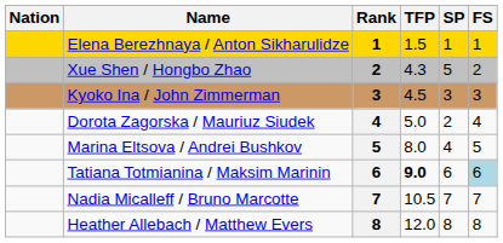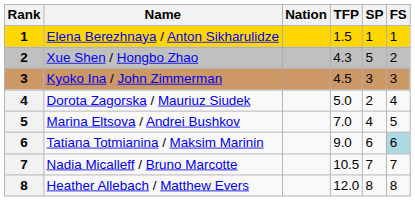 <table class="wikitable">
 <tr>
+<th>Rank</th>
+<th>Name</th>
 <th>Nation</th>
-<th>Name</th>
-<th>Rank</th>
 <th>TFP</th>
 <th>SP</th>
 <th>FS</th>
 </tr>
 <tr bgcolor="gold">
+<td align="center"><strong>1</strong></td>
+<td><a href='#'>Elena Berezhnaya</a> / <a href='#'>Anton Sikharulidze</a></td>
 <td></td>
-<td><a href='#'>Elena Berezhnaya</a> / <a href='#'>Anton Sikharulidze</a></td>
-<td align="center"><strong>1</strong></td>
 <td>1.5</td>
 <td>1</td>
 <td>1</td>
 </tr>
 <tr bgcolor="silver">
+<td align="center"><strong>2</strong></td>
+<td><a href='#'>Xue Shen</a> / <a href='#'>Hongbo Zhao</a></td>
 <td></td>
-<td><a href='#'>Xue Shen</a> / <a href='#'>Hongbo Zhao</a></td>
-<td align="center"><strong>2</strong></td>
 <td>4.3</td>
 <td>5</td>
 <td>2</td>
 </tr>
 <tr bgcolor="cc9966">
+<td align="center"><strong>3</strong></td>
+<td><a href='#'>Kyoko Ina</a> / <a href='#'>John Zimmerman</a></td>
 <td></td>
-<td><a href='#'>Kyoko Ina</a> / <a href='#'>John Zimmerman</a></td>
-<td align="center"><strong>3</strong></td>
 <td>4.5</td>
 <td>3</td>
 <td>3</td>
 </tr>
 <tr>
+<th>4</th>
+<td><a href='#'>Dorota Zagorska</a> / <a href='#'>Mauriuz Siudek</a></td>
 <td></td>
-<td><a href='#'>Dorota Zagorska</a> / <a href='#'>Mauriuz Siudek</a></td>
-<th>4</th>
 <td>5.0</td>
 <td>2</td>
 <td>4</td>
 </tr>
 <tr>
+<th>5</th>
+<td><a href='#'>Marina Eltsova</a> / <a href='#'>Andrei Bushkov</a></td>
 <td></td>
-<td><a href='#'>Marina Eltsova</a> / <a href='#'>Andrei Bushkov</a></td>
-<th>5</th>
-<td>8.0</td>
+<td>7.0</td>
 <td>4</td>
 <td>5</td>
 </tr>
 <tr>
+<th>6</th>
+<td><a href='#'>Tatiana Totmianina</a> / <a href='#'>Maksim Marinin</a></td>
 <td></td>
-<td><a href='#'>Tatiana Totmianina</a> / <a href='#'>Maksim Marinin</a></td>
-<th>6</th>
-<td><strong>9.0</strong></td>
+<td>9.0</td>
 <td>6</td>
 <td style="background: lightblue;">6</td>
 </tr>
 <tr>
+<th>7</th>
+<td><a href='#'>Nadia Micalleff</a> / <a href='#'>Bruno Marcotte</a></td>
 <td></td>
-<td><a href='#'>Nadia Micalleff</a> / <a href='#'>Bruno Marcotte</a></td>
-<th>7</th>
 <td>10.5</td>
 <td>7</td>
 <td>7</td>
 </tr>
 <tr>
+<th>8</th>
+<td><a href='#'>Heather Allebach</a> / <a href='#'>Matthew Evers</a></td>
 <td></td>
-<td><a href='#'>Heather Allebach</a> / <a href='#'>Matthew Evers</a></td>
-<th>8</th>
 <td>12.0</td>
 <td>8</td>
 <td>8</td>
 </tr>
 </table>
